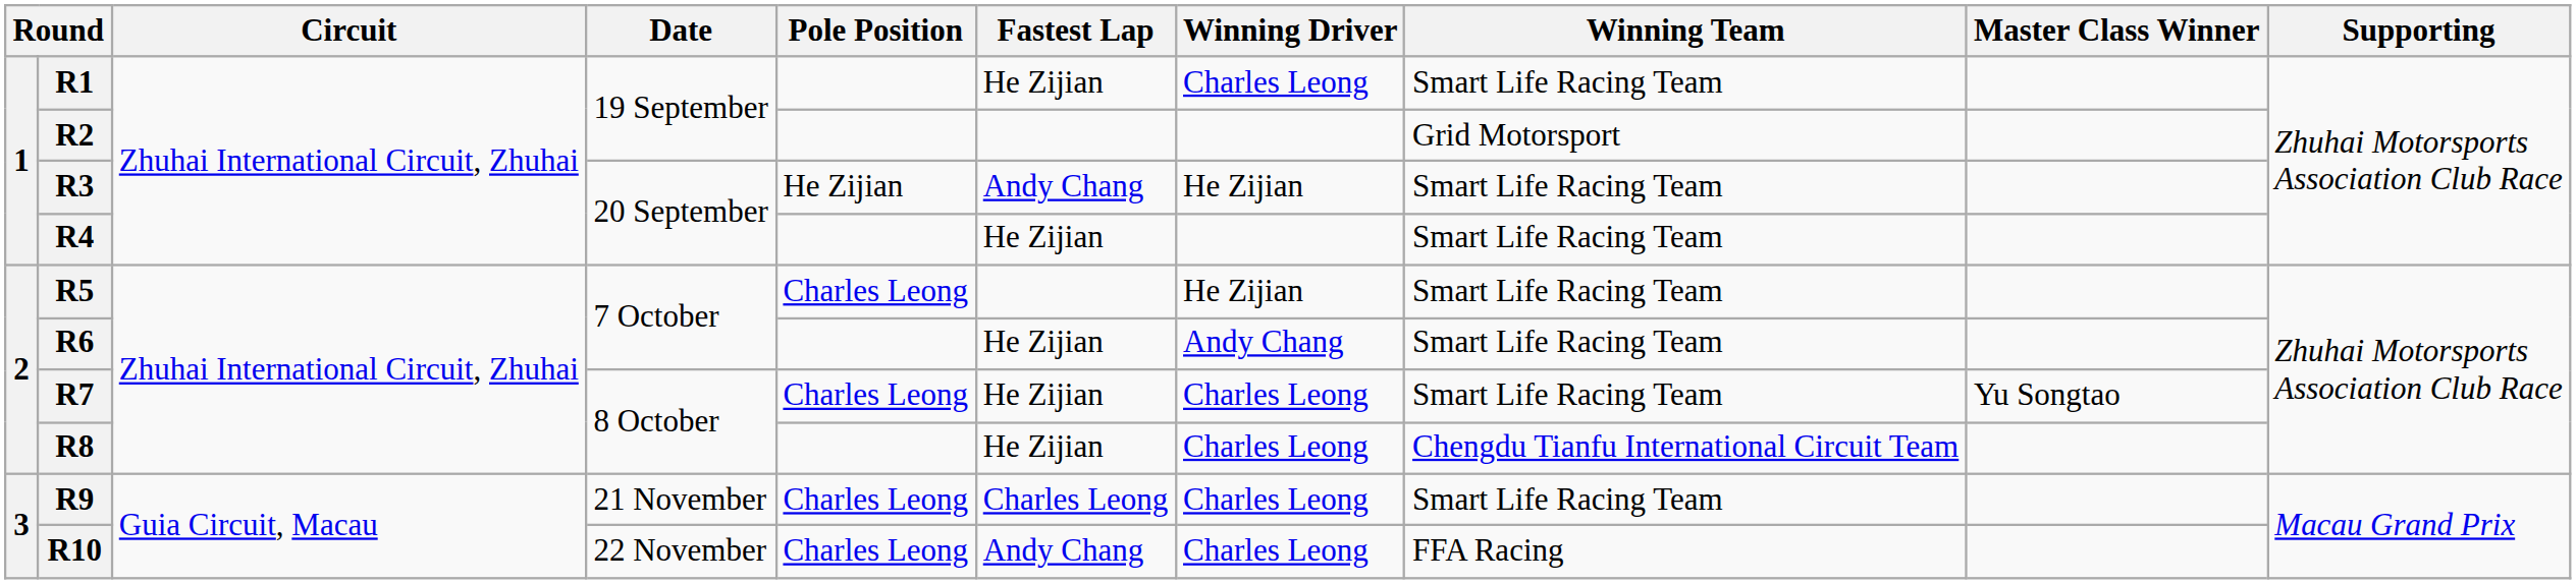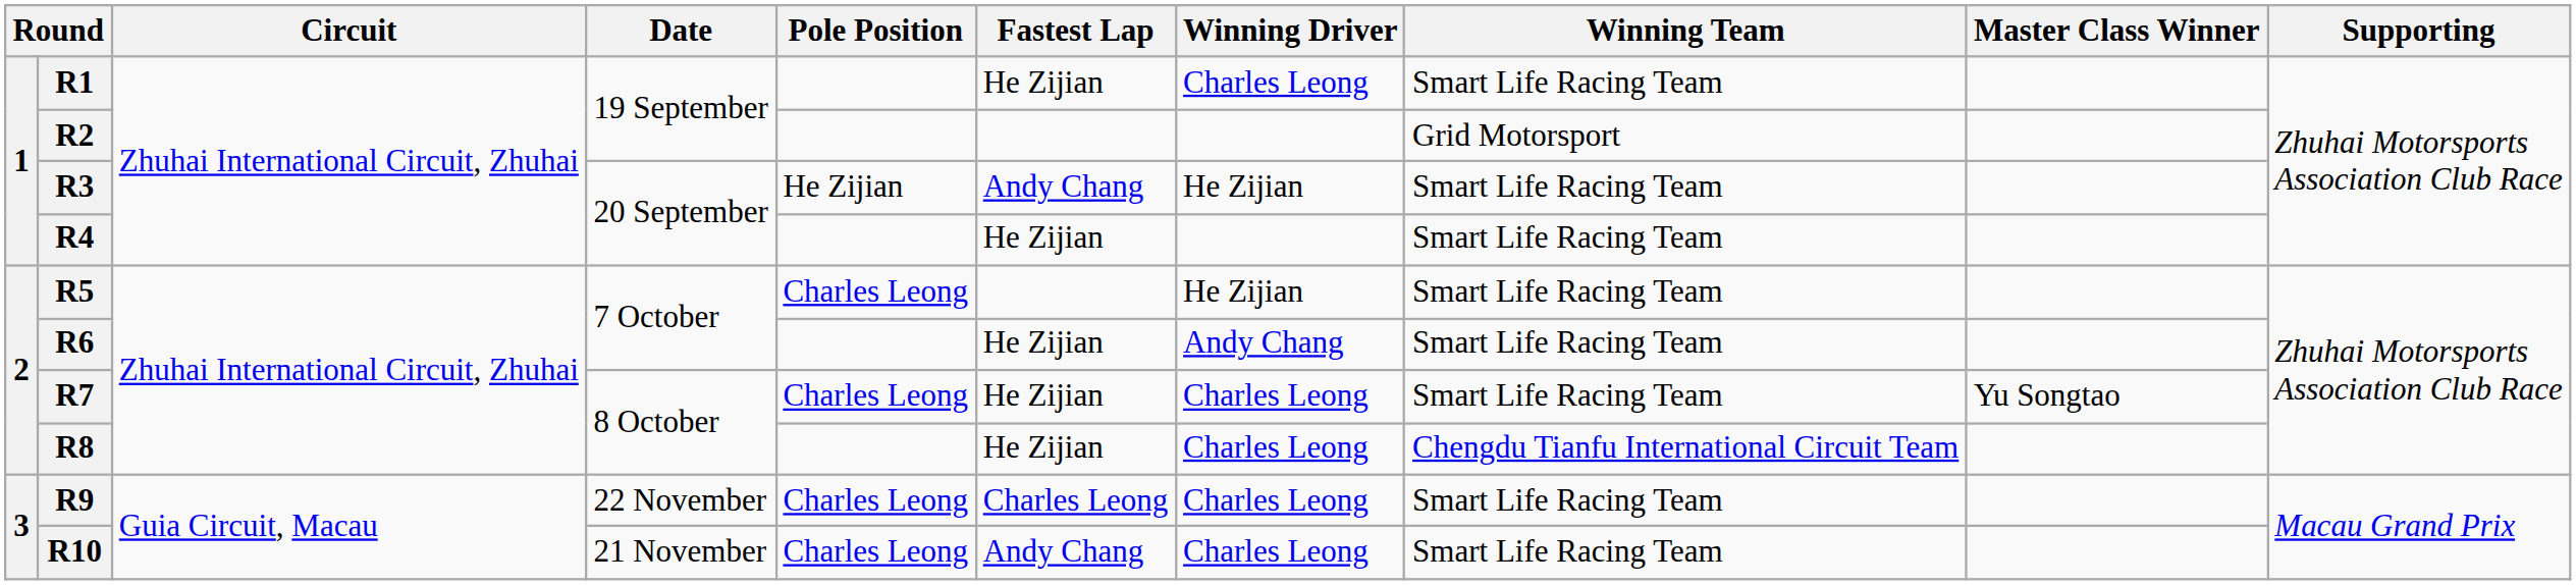 <table class="wikitable" style="font-size: 85%">
 <tr>
 <th colspan=2>Round</th>
 <th>Circuit</th>
 <th>Date</th>
 <th>Pole Position</th>
 <th>Fastest Lap</th>
 <th>Winning Driver</th>
 <th>Winning Team</th>
 <th>Master Class Winner</th>
 <th>Supporting</th>
 </tr>
 <tr>
 <th rowspan=4>1</th>
 <th>R1</th>
 <td rowspan=4 nowrap> <a href='#'>Zhuhai International Circuit</a>, <a href='#'>Zhuhai</a></td>
 <td rowspan=2 nowrap>19 September</td>
 <td nowrap> </td>
 <td> He Zijian</td>
 <td> <a href='#'>Charles Leong</a></td>
 <td> Smart Life Racing Team</td>
 <td nowrap> </td>
 <td rowspan=4><em>Zhuhai Motorsports<br> Association Club Race</em></td>
 </tr>
 <tr>
 <th>R2</th>
 <td></td>
 <td> </td>
 <td> </td>
 <td> Grid Motorsport</td>
 <td> </td>
 </tr>
 <tr>
 <th>R3</th>
 <td rowspan=2>20 September</td>
 <td> He Zijian</td>
 <td> <a href='#'>Andy Chang</a></td>
 <td> He Zijian</td>
 <td> Smart Life Racing Team</td>
 <td> </td>
 </tr>
 <tr>
 <th>R4</th>
 <td></td>
 <td> He Zijian</td>
 <td> </td>
 <td> Smart Life Racing Team</td>
 <td> </td>
 </tr>
 <tr>
 <th rowspan=4>2</th>
 <th>R5</th>
 <td rowspan=4> <a href='#'>Zhuhai International Circuit</a>, <a href='#'>Zhuhai</a></td>
 <td rowspan=2>7 October</td>
 <td> <a href='#'>Charles Leong</a></td>
 <td> </td>
 <td nowrap> He Zijian</td>
 <td> Smart Life Racing Team</td>
 <td> </td>
 <td rowspan=4><em>Zhuhai Motorsports<br> Association Club Race</em></td>
 </tr>
 <tr>
 <th>R6</th>
 <td></td>
 <td> He Zijian</td>
 <td> <a href='#'>Andy Chang</a></td>
 <td> Smart Life Racing Team</td>
 <td> </td>
 </tr>
 <tr>
 <th>R7</th>
 <td rowspan=2>8 October</td>
 <td> <a href='#'>Charles Leong</a></td>
 <td> He Zijian</td>
 <td> <a href='#'>Charles Leong</a></td>
 <td> Smart Life Racing Team</td>
 <td> Yu Songtao</td>
 </tr>
 <tr>
 <th>R8</th>
 <td></td>
 <td> He Zijian</td>
 <td> <a href='#'>Charles Leong</a></td>
 <td nowrap> <a href='#'>Chengdu Tianfu International Circuit Team</a></td>
 <td> </td>
 </tr>
 <tr>
 <th rowspan=2>3</th>
 <th>R9</th>
 <td rowspan=2> <a href='#'>Guia Circuit</a>, <a href='#'>Macau</a></td>
-<td>21 November</td>
+<td>22 November</td>
 <td> <a href='#'>Charles Leong</a></td>
 <td> <a href='#'>Charles Leong</a></td>
 <td> <a href='#'>Charles Leong</a></td>
 <td> Smart Life Racing Team</td>
 <td> </td>
 <td rowspan=2><em><a href='#'>Macau Grand Prix</a></em></td>
 </tr>
 <tr>
 <th>R10</th>
-<td>22 November</td>
+<td>21 November</td>
 <td> <a href='#'>Charles Leong</a></td>
 <td> <a href='#'>Andy Chang</a></td>
 <td> <a href='#'>Charles Leong</a></td>
-<td> FFA Racing</td>
+<td> Smart Life Racing Team</td>
 <td> </td>
 </tr>
 </table>
